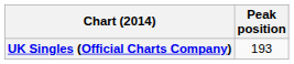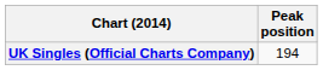 <table class="wikitable plainrowheaders" style="text-align:center">
 <tr>
 <th scope="col">Chart (2014)</th>
 <th scope="col">Peak<br>position</th>
 </tr>
 <tr>
 <th scope="row"><a href='#'>UK Singles</a> (<a href='#'>Official Charts Company</a>)</th>
-<td>193</td>
+<td>194</td>
 </tr>
 </table>
